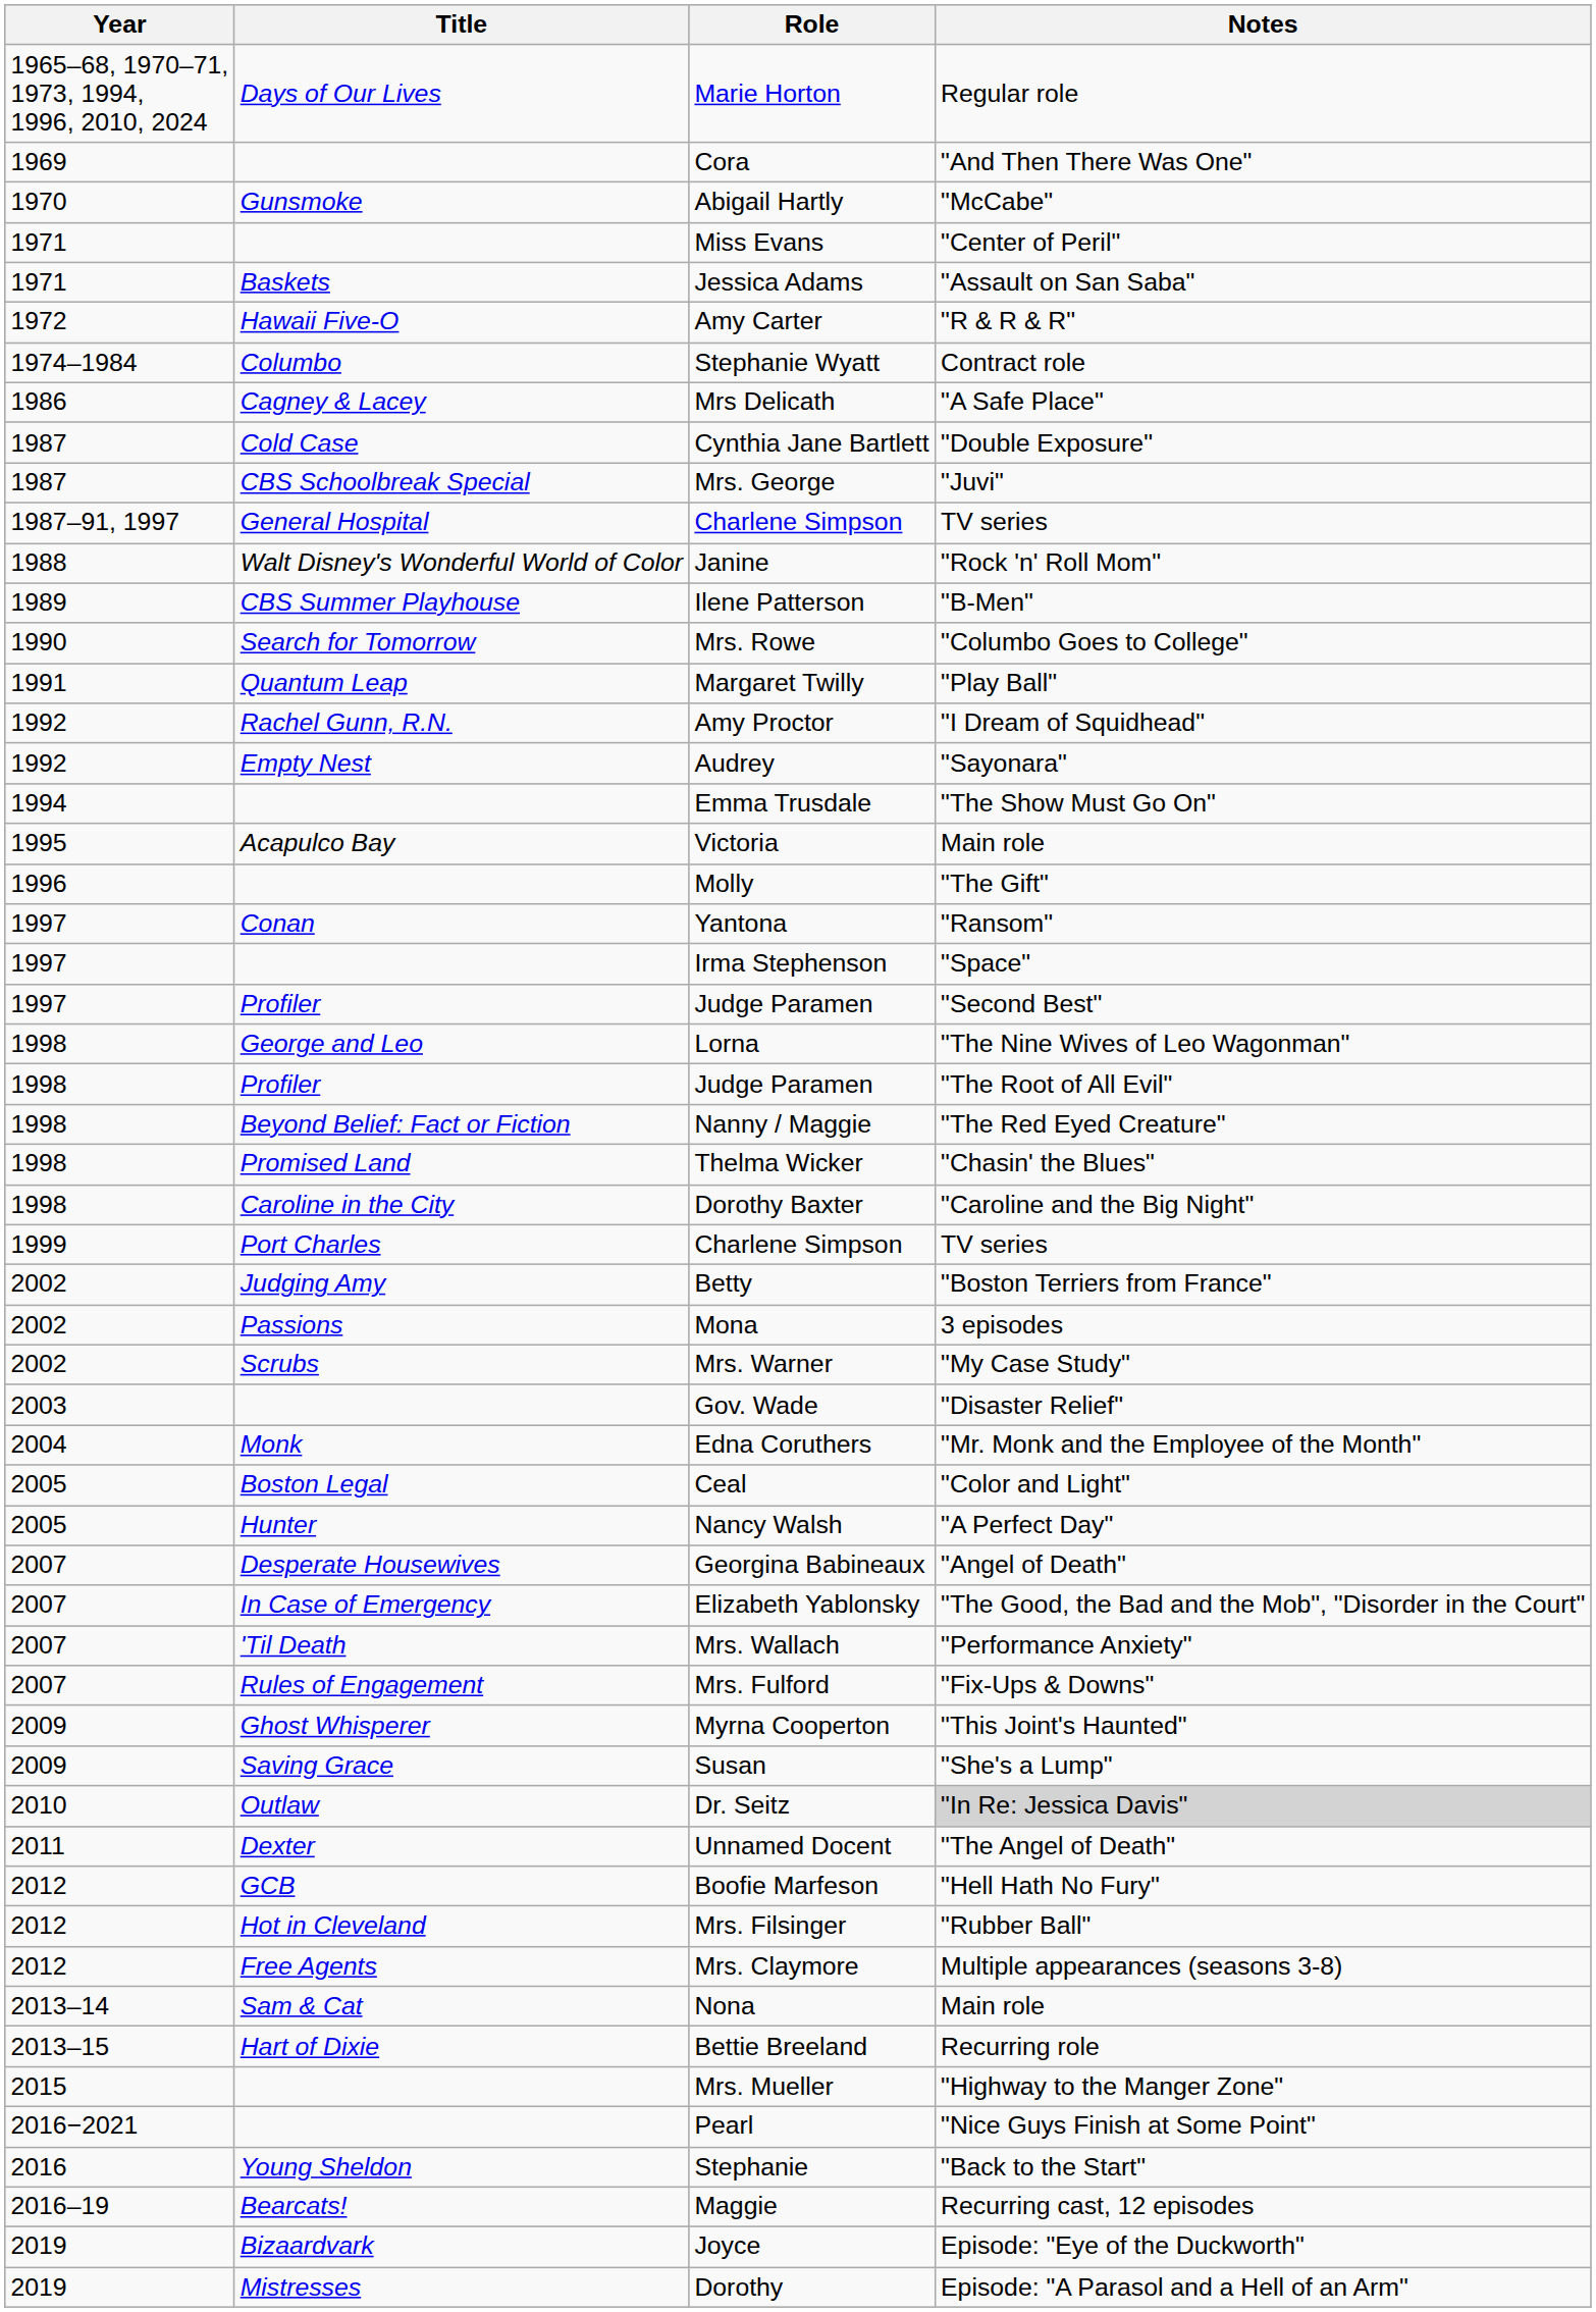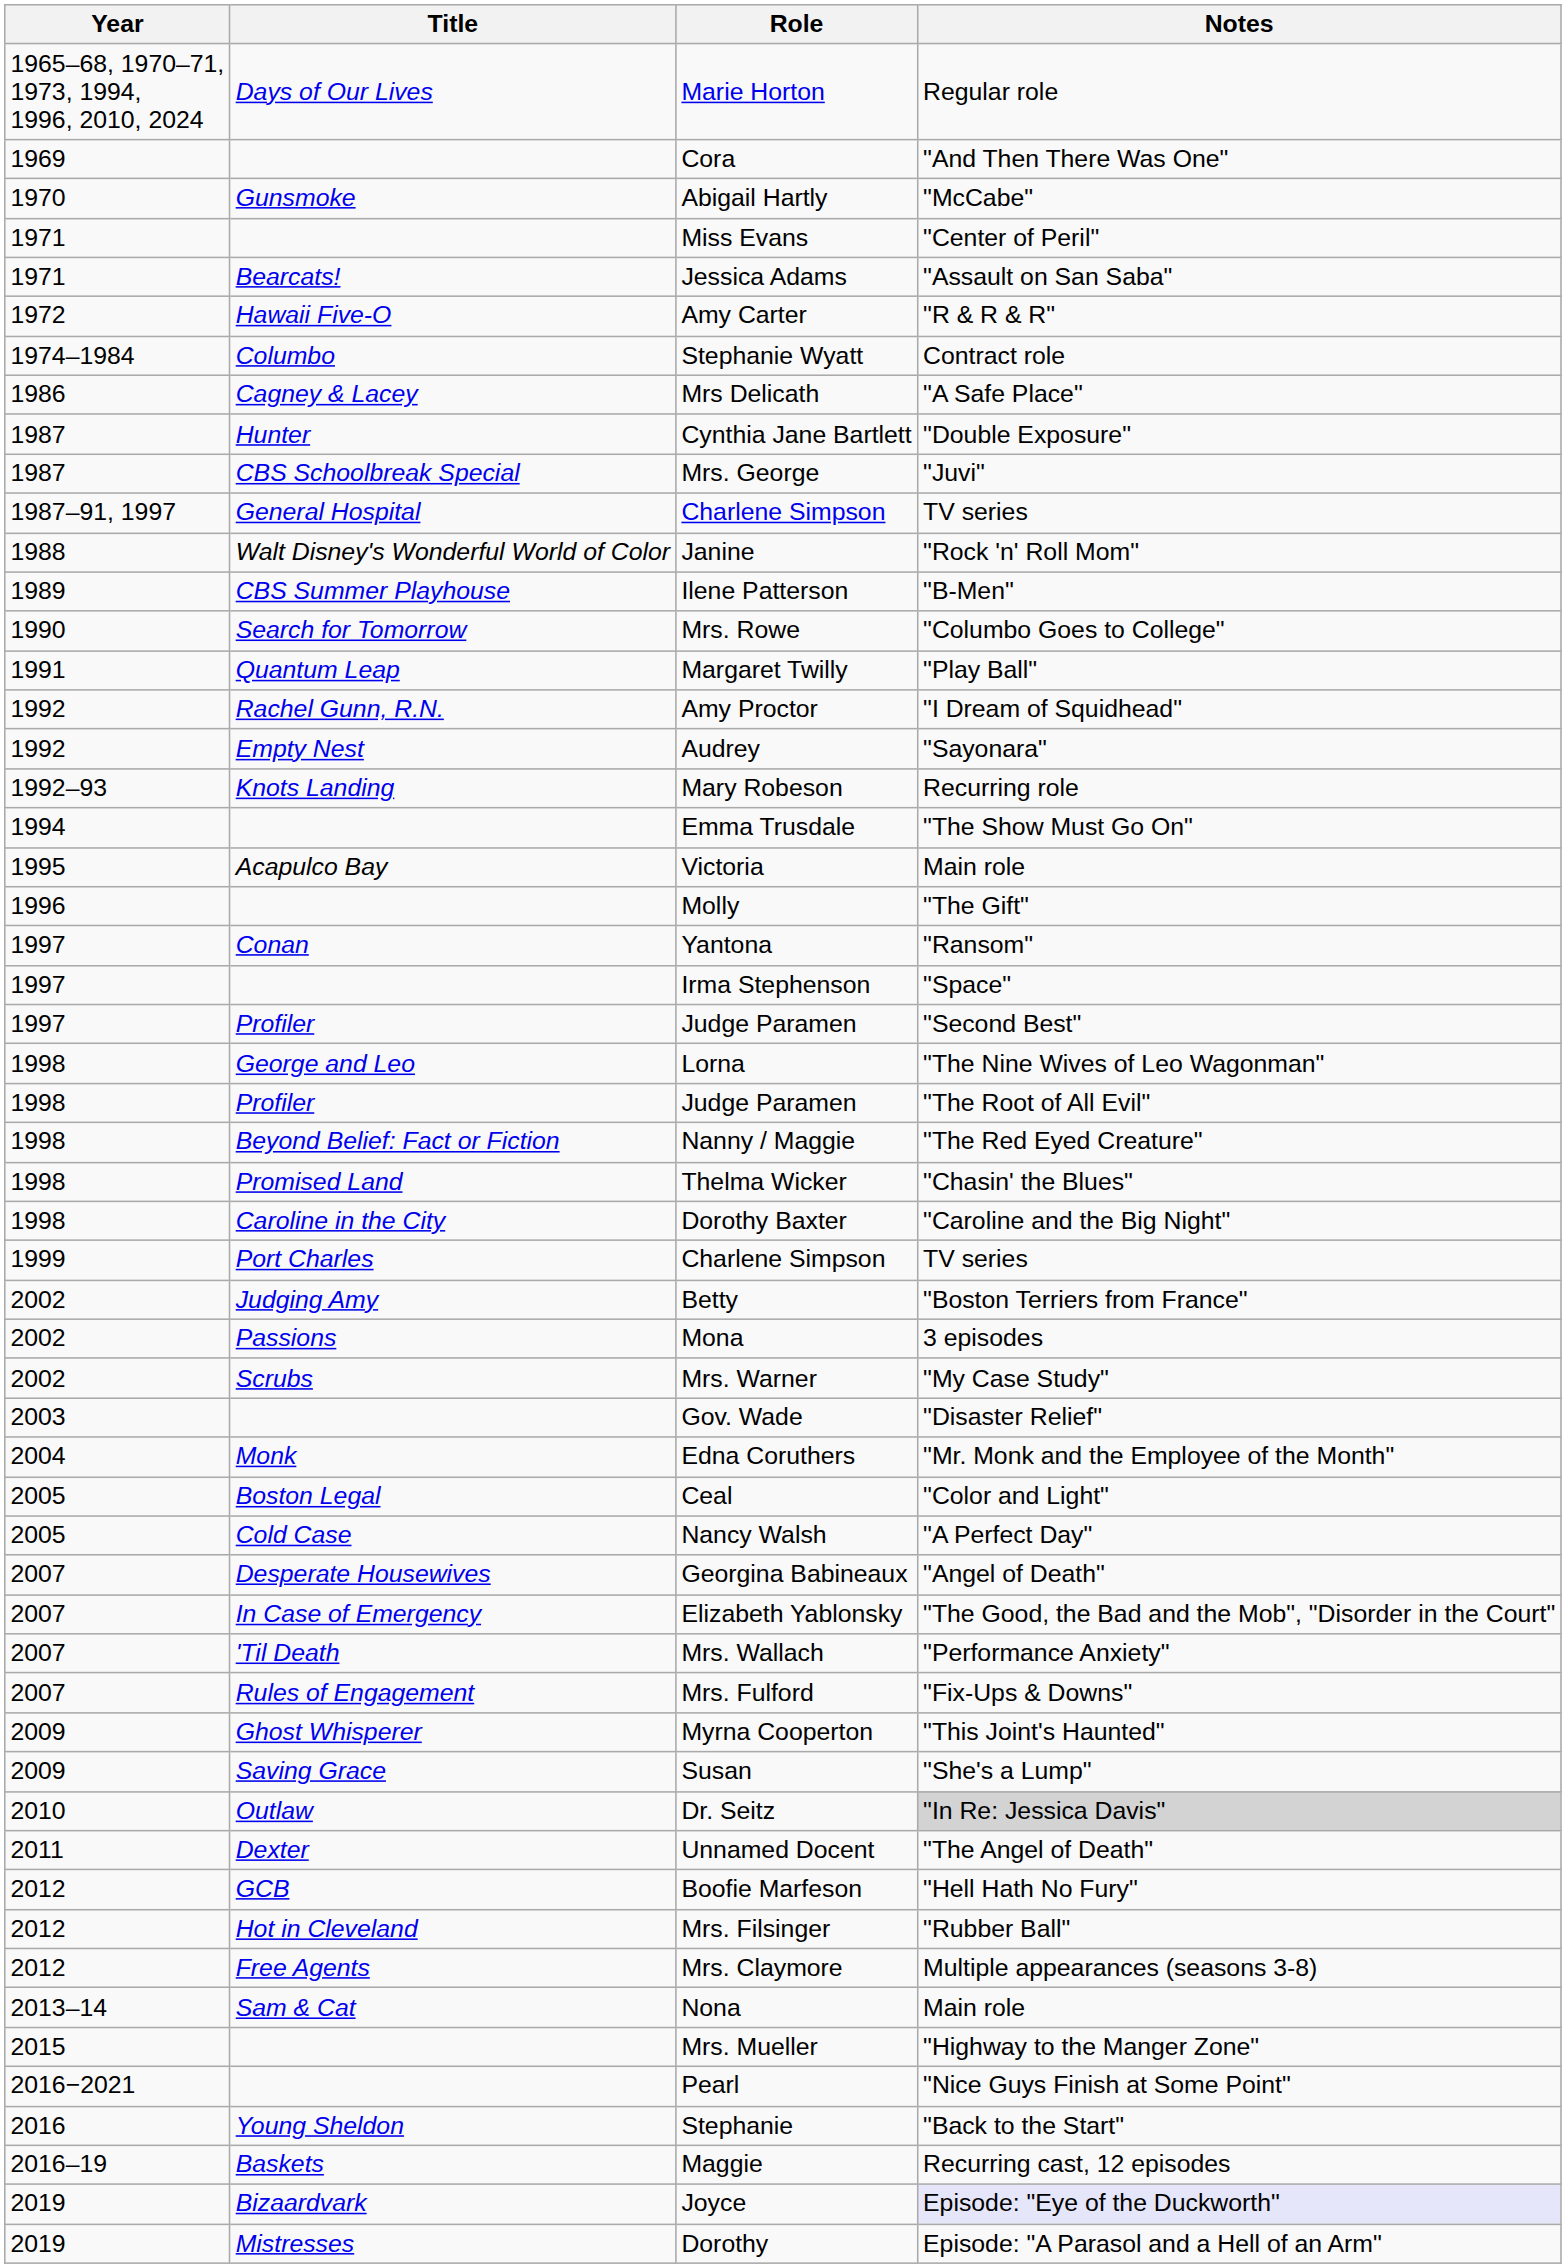 <table class="wikitable sortable">
 <tr>
 <th>Year</th>
 <th>Title</th>
 <th>Role</th>
 <th class="unsortable">Notes</th>
 </tr>
 <tr>
 <td>1965–68, 1970–71,<br>1973, 1994,<br>1996, 2010, 2024</td>
 <td><em><a href='#'>Days of Our Lives</a></em></td>
 <td><a href='#'>Marie Horton</a></td>
 <td>Regular role</td>
 </tr>
 <tr>
 <td>1969</td>
 <td><em></em></td>
 <td>Cora</td>
 <td>"And Then There Was One"</td>
 </tr>
 <tr>
 <td>1970</td>
 <td><em><a href='#'>Gunsmoke</a></em></td>
 <td>Abigail Hartly</td>
 <td>"McCabe"</td>
 </tr>
 <tr>
 <td>1971</td>
 <td><em></em></td>
 <td>Miss Evans</td>
 <td>"Center of Peril"</td>
 </tr>
 <tr>
 <td>1971</td>
-<td><em><a href='#'>Baskets</a></em></td>
+<td><em><a href='#'>Bearcats!</a></em></td>
 <td>Jessica Adams</td>
 <td>"Assault on San Saba"</td>
 </tr>
 <tr>
 <td>1972</td>
 <td><em><a href='#'>Hawaii Five-O</a></em></td>
 <td>Amy Carter</td>
 <td>"R & R & R"</td>
 </tr>
 <tr>
 <td>1974–1984</td>
 <td><em><a href='#'>Columbo</a></em></td>
 <td>Stephanie Wyatt</td>
 <td>Contract role</td>
 </tr>
 <tr>
 <td>1986</td>
 <td><em><a href='#'>Cagney & Lacey</a></em></td>
 <td>Mrs Delicath</td>
 <td>"A Safe Place"</td>
 </tr>
 <tr>
 <td>1987</td>
-<td><em><a href='#'>Cold Case</a></em></td>
+<td><em><a href='#'>Hunter</a></em></td>
 <td>Cynthia Jane Bartlett</td>
 <td>"Double Exposure"</td>
 </tr>
 <tr>
 <td>1987</td>
 <td><em><a href='#'>CBS Schoolbreak Special</a></em></td>
 <td>Mrs. George</td>
 <td>"Juvi"</td>
 </tr>
 <tr>
 <td>1987–91, 1997</td>
 <td><em><a href='#'>General Hospital</a></em></td>
 <td><a href='#'>Charlene Simpson</a></td>
 <td>TV series</td>
 </tr>
 <tr>
 <td>1988</td>
 <td><em>Walt Disney's Wonderful World of Color</em></td>
 <td>Janine</td>
 <td>"Rock 'n' Roll Mom"</td>
 </tr>
 <tr>
 <td>1989</td>
 <td><em><a href='#'>CBS Summer Playhouse</a></em></td>
 <td>Ilene Patterson</td>
 <td>"B-Men"</td>
 </tr>
 <tr>
 <td>1990</td>
 <td><em><a href='#'>Search for Tomorrow</a></em></td>
 <td>Mrs. Rowe</td>
 <td>"Columbo Goes to College"</td>
 </tr>
 <tr>
 <td>1991</td>
 <td><em><a href='#'>Quantum Leap</a></em></td>
 <td>Margaret Twilly</td>
 <td>"Play Ball"</td>
 </tr>
 <tr>
 <td>1992</td>
 <td><em><a href='#'>Rachel Gunn, R.N.</a></em></td>
 <td>Amy Proctor</td>
 <td>"I Dream of Squidhead"</td>
 </tr>
 <tr>
 <td>1992</td>
 <td><em><a href='#'>Empty Nest</a></em></td>
 <td>Audrey</td>
 <td>"Sayonara"</td>
+</tr>
+<tr>
+<td>1992–93</td>
+<td><em><a href='#'>Knots Landing</a></em></td>
+<td>Mary Robeson</td>
+<td>Recurring role</td>
 </tr>
 <tr>
 <td>1994</td>
 <td><em></em></td>
 <td>Emma Trusdale</td>
 <td>"The Show Must Go On"</td>
 </tr>
 <tr>
 <td>1995</td>
 <td><em>Acapulco Bay</em></td>
 <td>Victoria</td>
 <td>Main role</td>
 </tr>
 <tr>
 <td>1996</td>
 <td><em></em></td>
 <td>Molly</td>
 <td>"The Gift"</td>
 </tr>
 <tr>
 <td>1997</td>
 <td><em><a href='#'>Conan</a></em></td>
 <td>Yantona</td>
 <td>"Ransom"</td>
 </tr>
 <tr>
 <td>1997</td>
 <td><em></em></td>
 <td>Irma Stephenson</td>
 <td>"Space"</td>
 </tr>
 <tr>
 <td>1997</td>
 <td><em><a href='#'>Profiler</a></em></td>
 <td>Judge Paramen</td>
 <td>"Second Best"</td>
 </tr>
 <tr>
 <td>1998</td>
 <td><em><a href='#'>George and Leo</a></em></td>
 <td>Lorna</td>
 <td>"The Nine Wives of Leo Wagonman"</td>
 </tr>
 <tr>
 <td>1998</td>
 <td><em><a href='#'>Profiler</a></em></td>
 <td>Judge Paramen</td>
 <td>"The Root of All Evil"</td>
 </tr>
 <tr>
 <td>1998</td>
 <td><em><a href='#'>Beyond Belief: Fact or Fiction</a></em></td>
 <td>Nanny / Maggie</td>
 <td>"The Red Eyed Creature"</td>
 </tr>
 <tr>
 <td>1998</td>
 <td><em><a href='#'>Promised Land</a></em></td>
 <td>Thelma Wicker</td>
 <td>"Chasin' the Blues"</td>
 </tr>
 <tr>
 <td>1998</td>
 <td><em><a href='#'>Caroline in the City</a></em></td>
 <td>Dorothy Baxter</td>
 <td>"Caroline and the Big Night"</td>
 </tr>
 <tr>
 <td>1999</td>
 <td><em><a href='#'>Port Charles</a></em></td>
 <td>Charlene Simpson</td>
 <td>TV series</td>
 </tr>
 <tr>
 <td>2002</td>
 <td><em><a href='#'>Judging Amy</a></em></td>
 <td>Betty</td>
 <td>"Boston Terriers from France"</td>
 </tr>
 <tr>
 <td>2002</td>
 <td><em><a href='#'>Passions</a></em></td>
 <td>Mona</td>
 <td>3 episodes</td>
 </tr>
 <tr>
 <td>2002</td>
 <td><em><a href='#'>Scrubs</a></em></td>
 <td>Mrs. Warner</td>
 <td>"My Case Study"</td>
 </tr>
 <tr>
 <td>2003</td>
 <td><em></em></td>
 <td>Gov. Wade</td>
 <td>"Disaster Relief"</td>
 </tr>
 <tr>
 <td>2004</td>
 <td><em><a href='#'>Monk</a></em></td>
 <td>Edna Coruthers</td>
 <td>"Mr. Monk and the Employee of the Month"</td>
 </tr>
 <tr>
 <td>2005</td>
 <td><em><a href='#'>Boston Legal</a></em></td>
 <td>Ceal</td>
 <td>"Color and Light"</td>
 </tr>
 <tr>
 <td>2005</td>
-<td><em><a href='#'>Hunter</a></em></td>
+<td><em><a href='#'>Cold Case</a></em></td>
 <td>Nancy Walsh</td>
 <td>"A Perfect Day"</td>
 </tr>
 <tr>
 <td>2007</td>
 <td><em><a href='#'>Desperate Housewives</a></em></td>
 <td>Georgina Babineaux</td>
 <td>"Angel of Death"</td>
 </tr>
 <tr>
 <td>2007</td>
 <td><em><a href='#'>In Case of Emergency</a></em></td>
 <td>Elizabeth Yablonsky</td>
 <td>"The Good, the Bad and the Mob", "Disorder in the Court"</td>
 </tr>
 <tr>
 <td>2007</td>
 <td><em><a href='#'>'Til Death</a></em></td>
 <td>Mrs. Wallach</td>
 <td>"Performance Anxiety"</td>
 </tr>
 <tr>
 <td>2007</td>
 <td><em><a href='#'>Rules of Engagement</a></em></td>
 <td>Mrs. Fulford</td>
 <td>"Fix-Ups & Downs"</td>
 </tr>
 <tr>
 <td>2009</td>
 <td><em><a href='#'>Ghost Whisperer</a></em></td>
 <td>Myrna Cooperton</td>
 <td>"This Joint's Haunted"</td>
 </tr>
 <tr>
 <td>2009</td>
 <td><em><a href='#'>Saving Grace</a></em></td>
 <td>Susan</td>
 <td>"She's a Lump"</td>
 </tr>
 <tr>
 <td>2010</td>
 <td><em><a href='#'>Outlaw</a></em></td>
 <td>Dr. Seitz</td>
 <td style="background: lightgrey;">"In Re: Jessica Davis"</td>
 </tr>
 <tr>
 <td>2011</td>
 <td><em><a href='#'>Dexter</a></em></td>
 <td>Unnamed Docent</td>
 <td>"The Angel of Death"</td>
 </tr>
 <tr>
 <td>2012</td>
 <td><em><a href='#'>GCB</a></em></td>
 <td>Boofie Marfeson</td>
 <td>"Hell Hath No Fury"</td>
 </tr>
 <tr>
 <td>2012</td>
 <td><em><a href='#'>Hot in Cleveland</a></em></td>
 <td>Mrs. Filsinger</td>
 <td>"Rubber Ball"</td>
 </tr>
 <tr>
 <td>2012</td>
 <td><em><a href='#'>Free Agents</a></em></td>
 <td>Mrs. Claymore</td>
 <td>Multiple appearances (seasons 3-8)</td>
 </tr>
 <tr>
 <td>2013–14</td>
 <td><em><a href='#'>Sam & Cat</a></em></td>
 <td>Nona</td>
 <td>Main role</td>
 </tr>
 <tr>
-<td>2013–15</td>
-<td><em><a href='#'>Hart of Dixie</a></em></td>
-<td>Bettie Breeland</td>
-<td>Recurring role</td>
-</tr>
-<tr>
 <td>2015</td>
 <td><em></em></td>
 <td>Mrs. Mueller</td>
 <td>"Highway to the Manger Zone"</td>
 </tr>
 <tr>
 <td>2016−2021</td>
 <td><em></em></td>
 <td>Pearl</td>
 <td>"Nice Guys Finish at Some Point"</td>
 </tr>
 <tr>
 <td>2016</td>
 <td><em><a href='#'>Young Sheldon</a></em></td>
 <td>Stephanie</td>
 <td>"Back to the Start"</td>
 </tr>
 <tr>
 <td>2016–19</td>
-<td><em><a href='#'>Bearcats!</a></em></td>
+<td><em><a href='#'>Baskets</a></em></td>
 <td>Maggie</td>
 <td>Recurring cast, 12 episodes</td>
 </tr>
 <tr>
 <td>2019</td>
 <td><em><a href='#'>Bizaardvark</a></em></td>
 <td>Joyce</td>
-<td>Episode: "Eye of the Duckworth"</td>
+<td style="background: lavender;">Episode: "Eye of the Duckworth"</td>
 </tr>
 <tr>
 <td>2019</td>
 <td><em><a href='#'>Mistresses</a></em></td>
 <td>Dorothy</td>
 <td>Episode: "A Parasol and a Hell of an Arm"</td>
 </tr>
 </table>
